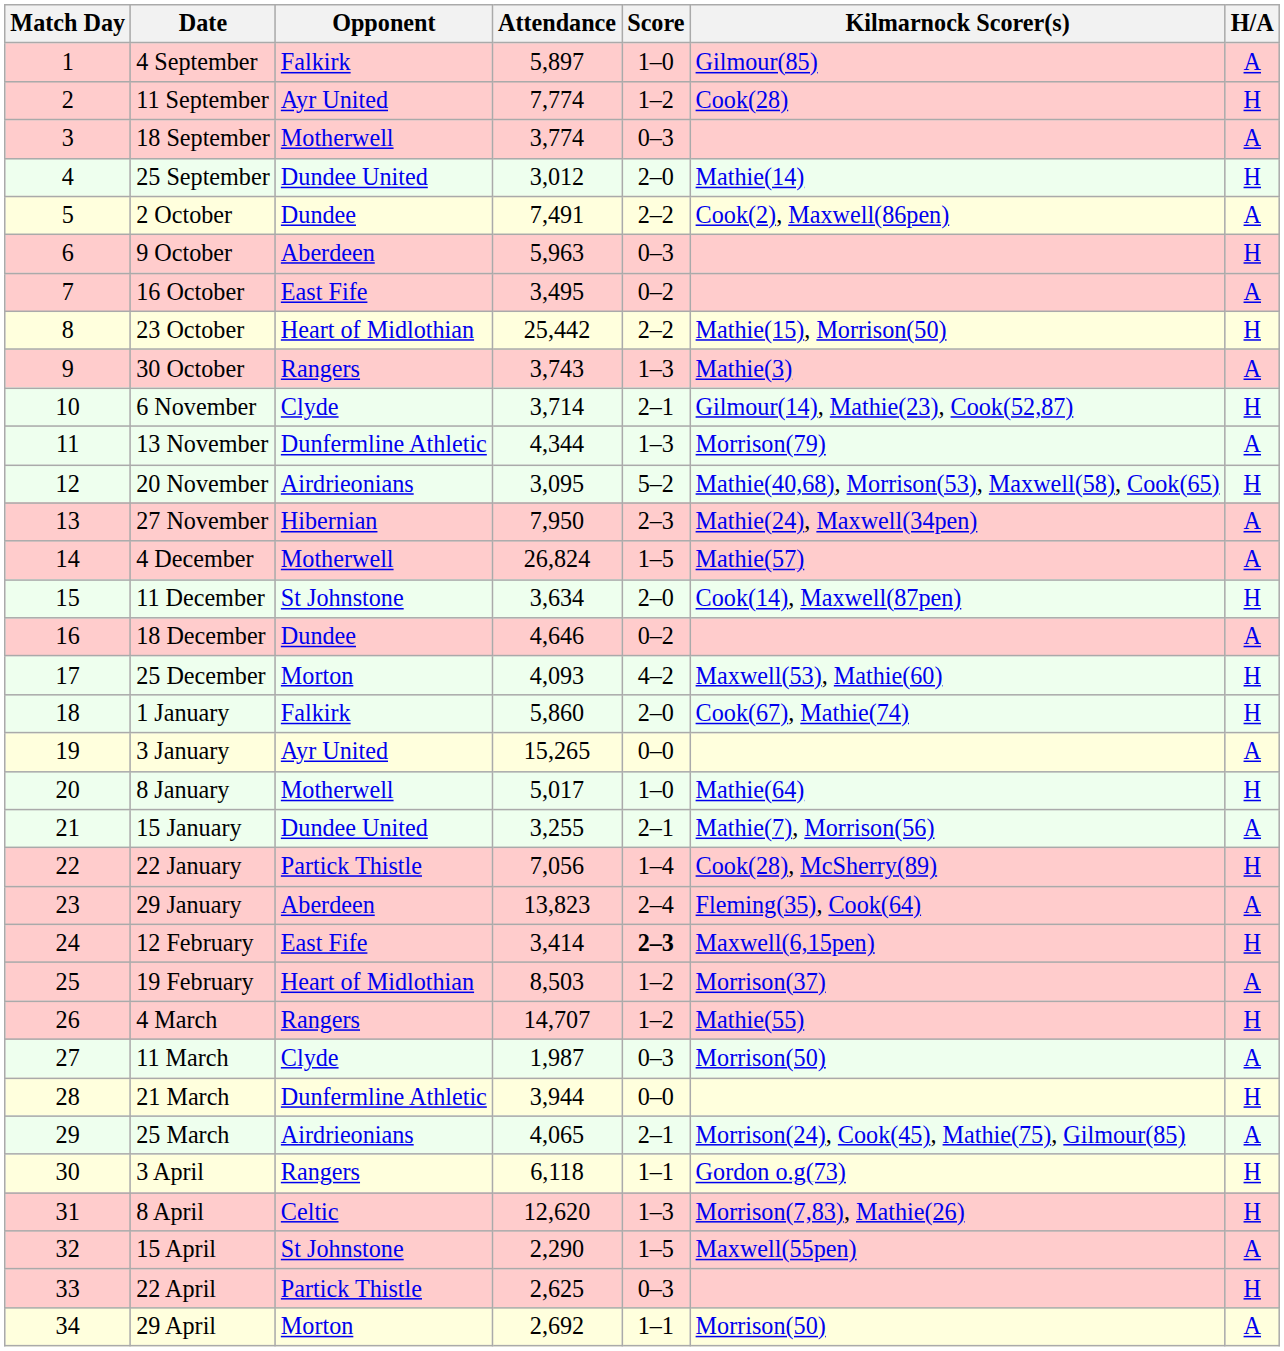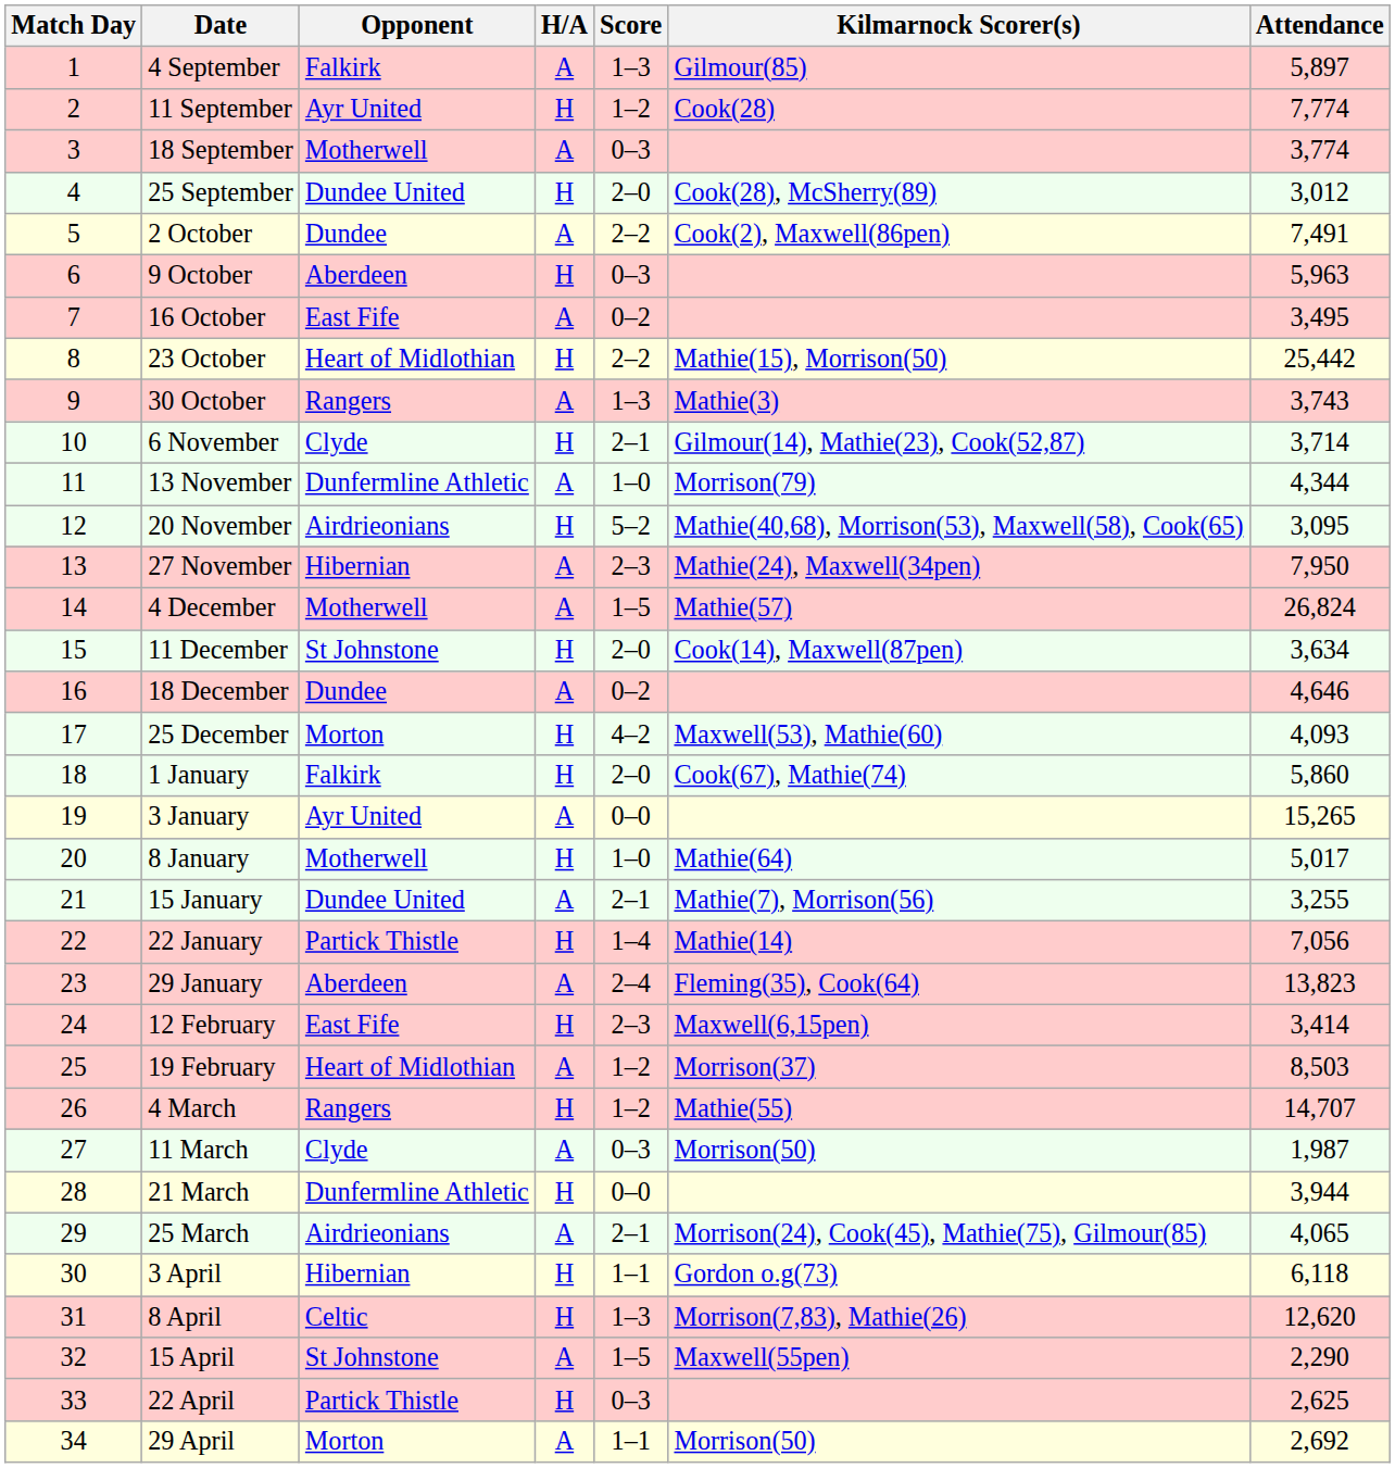 <table class="wikitable" style="text-align:center">
 <tr>
 <th>Match Day</th>
 <th>Date</th>
 <th>Opponent</th>
-<th>Attendance</th>
+<th>H/A</th>
 <th>Score</th>
 <th>Kilmarnock Scorer(s)</th>
-<th>H/A</th>
+<th>Attendance</th>
 </tr>
 <tr bgcolor=#FFCCCC>
 <td>1</td>
 <td align=left>4 September</td>
 <td align=left><a href='#'>Falkirk</a></td>
+<td><a href='#'>A</a></td>
+<td>1–3</td>
+<td align=left><a href='#'>Gilmour(85)</a></td>
 <td>5,897</td>
-<td>1–0</td>
-<td align=left><a href='#'>Gilmour(85)</a></td>
-<td><a href='#'>A</a></td>
 </tr>
 <tr bgcolor=#FFCCCC>
 <td>2</td>
 <td align=left>11 September</td>
 <td align=left><a href='#'>Ayr United</a></td>
-<td>7,774</td>
+<td><a href='#'>H</a></td>
 <td>1–2</td>
 <td align=left><a href='#'>Cook(28)</a></td>
-<td><a href='#'>H</a></td>
+<td>7,774</td>
 </tr>
 <tr bgcolor=#FFCCCC>
 <td>3</td>
 <td align=left>18 September</td>
 <td align=left><a href='#'>Motherwell</a></td>
-<td>3,774</td>
+<td><a href='#'>A</a></td>
 <td>0–3</td>
 <td align=left></td>
-<td><a href='#'>A</a></td>
+<td>3,774</td>
 </tr>
 <tr bgcolor=#EEFFEE>
 <td>4</td>
 <td align=left>25 September</td>
 <td align=left><a href='#'>Dundee United</a></td>
+<td><a href='#'>H</a></td>
+<td>2–0</td>
+<td align=left><a href='#'>Cook(28)</a>, <a href='#'>McSherry(89)</a></td>
 <td>3,012</td>
-<td>2–0</td>
-<td align=left><a href='#'>Mathie(14)</a></td>
-<td><a href='#'>H</a></td>
 </tr>
 <tr bgcolor=#FFFFDD>
 <td>5</td>
 <td align=left>2 October</td>
 <td align=left><a href='#'>Dundee</a></td>
-<td>7,491</td>
+<td><a href='#'>A</a></td>
 <td>2–2</td>
 <td align=left><a href='#'>Cook(2)</a>, <a href='#'>Maxwell(86pen)</a></td>
-<td><a href='#'>A</a></td>
+<td>7,491</td>
 </tr>
 <tr bgcolor=#FFCCCC>
 <td>6</td>
 <td align=left>9 October</td>
 <td align=left><a href='#'>Aberdeen</a></td>
-<td>5,963</td>
+<td><a href='#'>H</a></td>
 <td>0–3</td>
 <td align=left></td>
-<td><a href='#'>H</a></td>
+<td>5,963</td>
 </tr>
 <tr bgcolor=#FFCCCC>
 <td>7</td>
 <td align=left>16 October</td>
 <td align=left><a href='#'>East Fife</a></td>
-<td>3,495</td>
+<td><a href='#'>A</a></td>
 <td>0–2</td>
 <td align=left></td>
-<td><a href='#'>A</a></td>
+<td>3,495</td>
 </tr>
 <tr bgcolor=#FFFFDD>
 <td>8</td>
 <td align=left>23 October</td>
 <td align=left><a href='#'>Heart of Midlothian</a></td>
-<td>25,442</td>
+<td><a href='#'>H</a></td>
 <td>2–2</td>
 <td align=left><a href='#'>Mathie(15)</a>, <a href='#'>Morrison(50)</a></td>
-<td><a href='#'>H</a></td>
+<td>25,442</td>
 </tr>
 <tr bgcolor=#FFCCCC>
 <td>9</td>
 <td align=left>30 October</td>
 <td align=left><a href='#'>Rangers</a></td>
-<td>3,743</td>
+<td><a href='#'>A</a></td>
 <td>1–3</td>
 <td align=left><a href='#'>Mathie(3)</a></td>
-<td><a href='#'>A</a></td>
+<td>3,743</td>
 </tr>
 <tr bgcolor=#EEFFEE>
 <td>10</td>
 <td align=left>6 November</td>
 <td align=left><a href='#'>Clyde</a></td>
-<td>3,714</td>
+<td><a href='#'>H</a></td>
 <td>2–1</td>
 <td align=left><a href='#'>Gilmour(14)</a>, <a href='#'>Mathie(23)</a>, <a href='#'>Cook(52,87)</a></td>
-<td><a href='#'>H</a></td>
+<td>3,714</td>
 </tr>
 <tr bgcolor=#EEFFEE>
 <td>11</td>
 <td align=left>13 November</td>
 <td align=left><a href='#'>Dunfermline Athletic</a></td>
+<td><a href='#'>A</a></td>
+<td>1–0</td>
+<td align=left><a href='#'>Morrison(79)</a></td>
 <td>4,344</td>
-<td>1–3</td>
-<td align=left><a href='#'>Morrison(79)</a></td>
-<td><a href='#'>A</a></td>
 </tr>
 <tr bgcolor=#EEFFEE>
 <td>12</td>
 <td align=left>20 November</td>
 <td align=left><a href='#'>Airdrieonians</a></td>
-<td>3,095</td>
+<td><a href='#'>H</a></td>
 <td>5–2</td>
 <td align=left><a href='#'>Mathie(40,68)</a>, <a href='#'>Morrison(53)</a>, <a href='#'>Maxwell(58)</a>, <a href='#'>Cook(65)</a></td>
-<td><a href='#'>H</a></td>
+<td>3,095</td>
 </tr>
 <tr bgcolor=#FFCCCC>
 <td>13</td>
 <td align=left>27 November</td>
 <td align=left><a href='#'>Hibernian</a></td>
-<td>7,950</td>
+<td><a href='#'>A</a></td>
 <td>2–3</td>
 <td align=left><a href='#'>Mathie(24)</a>, <a href='#'>Maxwell(34pen)</a></td>
-<td><a href='#'>A</a></td>
+<td>7,950</td>
 </tr>
 <tr bgcolor=#FFCCCC>
 <td>14</td>
 <td align=left>4 December</td>
 <td align=left><a href='#'>Motherwell</a></td>
-<td>26,824</td>
+<td><a href='#'>A</a></td>
 <td>1–5</td>
 <td align=left><a href='#'>Mathie(57)</a></td>
-<td><a href='#'>A</a></td>
+<td>26,824</td>
 </tr>
 <tr bgcolor=#EEFFEE>
 <td>15</td>
 <td align=left>11 December</td>
 <td align=left><a href='#'>St Johnstone</a></td>
-<td>3,634</td>
+<td><a href='#'>H</a></td>
 <td>2–0</td>
 <td align=left><a href='#'>Cook(14)</a>, <a href='#'>Maxwell(87pen)</a></td>
-<td><a href='#'>H</a></td>
+<td>3,634</td>
 </tr>
 <tr bgcolor=#FFCCCC>
 <td>16</td>
 <td align=left>18 December</td>
 <td align=left><a href='#'>Dundee</a></td>
-<td>4,646</td>
+<td><a href='#'>A</a></td>
 <td>0–2</td>
 <td align=left></td>
-<td><a href='#'>A</a></td>
+<td>4,646</td>
 </tr>
 <tr bgcolor=#EEFFEE>
 <td>17</td>
 <td align=left>25 December</td>
 <td align=left><a href='#'>Morton</a></td>
-<td>4,093</td>
+<td><a href='#'>H</a></td>
 <td>4–2</td>
 <td align=left><a href='#'>Maxwell(53)</a>, <a href='#'>Mathie(60)</a></td>
-<td><a href='#'>H</a></td>
+<td>4,093</td>
 </tr>
 <tr bgcolor=#EEFFEE>
 <td>18</td>
 <td align=left>1 January</td>
 <td align=left><a href='#'>Falkirk</a></td>
-<td>5,860</td>
+<td><a href='#'>H</a></td>
 <td>2–0</td>
 <td align=left><a href='#'>Cook(67)</a>, <a href='#'>Mathie(74)</a></td>
-<td><a href='#'>H</a></td>
+<td>5,860</td>
 </tr>
 <tr bgcolor=#FFFFDD>
 <td>19</td>
 <td align=left>3 January</td>
 <td align=left><a href='#'>Ayr United</a></td>
-<td>15,265</td>
+<td><a href='#'>A</a></td>
 <td>0–0</td>
 <td align=left></td>
-<td><a href='#'>A</a></td>
+<td>15,265</td>
 </tr>
 <tr bgcolor=#EEFFEE>
 <td>20</td>
 <td align=left>8 January</td>
 <td align=left><a href='#'>Motherwell</a></td>
-<td>5,017</td>
+<td><a href='#'>H</a></td>
 <td>1–0</td>
 <td align=left><a href='#'>Mathie(64)</a></td>
-<td><a href='#'>H</a></td>
+<td>5,017</td>
 </tr>
 <tr bgcolor=#EEFFEE>
 <td>21</td>
 <td align=left>15 January</td>
 <td align=left><a href='#'>Dundee United</a></td>
-<td>3,255</td>
+<td><a href='#'>A</a></td>
 <td>2–1</td>
 <td align=left><a href='#'>Mathie(7)</a>, <a href='#'>Morrison(56)</a></td>
-<td><a href='#'>A</a></td>
+<td>3,255</td>
 </tr>
 <tr bgcolor=#FFCCCC>
 <td>22</td>
 <td align=left>22 January</td>
 <td align=left><a href='#'>Partick Thistle</a></td>
+<td><a href='#'>H</a></td>
+<td>1–4</td>
+<td align=left><a href='#'>Mathie(14)</a></td>
 <td>7,056</td>
-<td>1–4</td>
-<td align=left><a href='#'>Cook(28)</a>, <a href='#'>McSherry(89)</a></td>
-<td><a href='#'>H</a></td>
 </tr>
 <tr bgcolor=#FFCCCC>
 <td>23</td>
 <td align=left>29 January</td>
 <td align=left><a href='#'>Aberdeen</a></td>
-<td>13,823</td>
+<td><a href='#'>A</a></td>
 <td>2–4</td>
 <td align=left><a href='#'>Fleming(35)</a>, <a href='#'>Cook(64)</a></td>
-<td><a href='#'>A</a></td>
+<td>13,823</td>
 </tr>
 <tr bgcolor=#FFCCCC>
 <td>24</td>
 <td align=left>12 February</td>
 <td align=left><a href='#'>East Fife</a></td>
+<td><a href='#'>H</a></td>
+<td>2–3</td>
+<td align=left><a href='#'>Maxwell(6,15pen)</a></td>
 <td>3,414</td>
-<td><strong>2–3</strong></td>
-<td align=left><a href='#'>Maxwell(6,15pen)</a></td>
-<td><a href='#'>H</a></td>
 </tr>
 <tr bgcolor=#FFCCCC>
 <td>25</td>
 <td align=left>19 February</td>
 <td align=left><a href='#'>Heart of Midlothian</a></td>
-<td>8,503</td>
+<td><a href='#'>A</a></td>
 <td>1–2</td>
 <td align=left><a href='#'>Morrison(37)</a></td>
-<td><a href='#'>A</a></td>
+<td>8,503</td>
 </tr>
 <tr bgcolor=#FFCCCC>
 <td>26</td>
 <td align=left>4 March</td>
 <td align=left><a href='#'>Rangers</a></td>
-<td>14,707</td>
+<td><a href='#'>H</a></td>
 <td>1–2</td>
 <td align=left><a href='#'>Mathie(55)</a></td>
-<td><a href='#'>H</a></td>
+<td>14,707</td>
 </tr>
 <tr bgcolor=#EEFFEE>
 <td>27</td>
 <td align=left>11 March</td>
 <td align=left><a href='#'>Clyde</a></td>
-<td>1,987</td>
+<td><a href='#'>A</a></td>
 <td>0–3</td>
 <td align=left><a href='#'>Morrison(50)</a></td>
-<td><a href='#'>A</a></td>
+<td>1,987</td>
 </tr>
 <tr bgcolor=#FFFFDD>
 <td>28</td>
 <td align=left>21 March</td>
 <td align=left><a href='#'>Dunfermline Athletic</a></td>
-<td>3,944</td>
+<td><a href='#'>H</a></td>
 <td>0–0</td>
 <td align=left></td>
-<td><a href='#'>H</a></td>
+<td>3,944</td>
 </tr>
 <tr bgcolor=#EEFFEE>
 <td>29</td>
 <td align=left>25 March</td>
 <td align=left><a href='#'>Airdrieonians</a></td>
-<td>4,065</td>
+<td><a href='#'>A</a></td>
 <td>2–1</td>
 <td align=left><a href='#'>Morrison(24)</a>, <a href='#'>Cook(45)</a>, <a href='#'>Mathie(75)</a>, <a href='#'>Gilmour(85)</a></td>
-<td><a href='#'>A</a></td>
+<td>4,065</td>
 </tr>
 <tr bgcolor=#FFFFDD>
 <td>30</td>
 <td align=left>3 April</td>
-<td align=left><a href='#'>Rangers</a></td>
-<td>6,118</td>
+<td align=left><a href='#'>Hibernian</a></td>
+<td><a href='#'>H</a></td>
 <td>1–1</td>
 <td align=left><a href='#'>Gordon o.g(73)</a></td>
-<td><a href='#'>H</a></td>
+<td>6,118</td>
 </tr>
 <tr bgcolor=#FFCCCC>
 <td>31</td>
 <td align=left>8 April</td>
 <td align=left><a href='#'>Celtic</a></td>
-<td>12,620</td>
+<td><a href='#'>H</a></td>
 <td>1–3</td>
 <td align=left><a href='#'>Morrison(7,83)</a>, <a href='#'>Mathie(26)</a></td>
-<td><a href='#'>H</a></td>
+<td>12,620</td>
 </tr>
 <tr bgcolor=#FFCCCC>
 <td>32</td>
 <td align=left>15 April</td>
 <td align=left><a href='#'>St Johnstone</a></td>
-<td>2,290</td>
+<td><a href='#'>A</a></td>
 <td>1–5</td>
 <td align=left><a href='#'>Maxwell(55pen)</a></td>
-<td><a href='#'>A</a></td>
+<td>2,290</td>
 </tr>
 <tr bgcolor=#FFCCCC>
 <td>33</td>
 <td align=left>22 April</td>
 <td align=left><a href='#'>Partick Thistle</a></td>
-<td>2,625</td>
+<td><a href='#'>H</a></td>
 <td>0–3</td>
 <td align=left></td>
-<td><a href='#'>H</a></td>
+<td>2,625</td>
 </tr>
 <tr bgcolor=#FFFFDD>
 <td>34</td>
 <td align=left>29 April</td>
 <td align=left><a href='#'>Morton</a></td>
-<td>2,692</td>
+<td><a href='#'>A</a></td>
 <td>1–1</td>
 <td align=left><a href='#'>Morrison(50)</a></td>
-<td><a href='#'>A</a></td>
+<td>2,692</td>
 </tr>
 </table>
